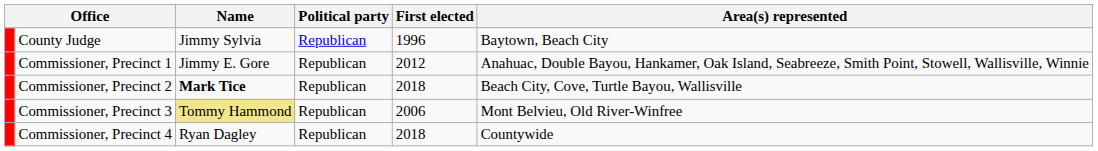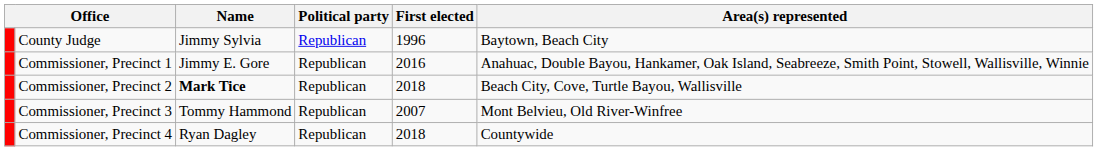 <table class="wikitable">
 <tr>
 <th colspan="2">Office</th>
 <th>Name</th>
 <th>Political party</th>
 <th>First elected</th>
 <th>Area(s) represented</th>
 </tr>
 <tr>
 <td bgcolor="red"> </td>
 <td>County Judge</td>
 <td>Jimmy Sylvia</td>
 <td><a href='#'>Republican</a></td>
 <td>1996</td>
 <td>Baytown, Beach City</td>
 </tr>
 <tr>
 <td bgcolor="red"> </td>
 <td>Commissioner, Precinct 1</td>
 <td>Jimmy E. Gore</td>
 <td>Republican</td>
-<td>2012</td>
+<td>2016</td>
 <td>Anahuac, Double Bayou, Hankamer, Oak Island, Seabreeze, Smith Point, Stowell, Wallisville, Winnie</td>
 </tr>
 <tr>
 <td bgcolor="red"> </td>
 <td>Commissioner, Precinct 2</td>
 <td><strong>Mark Tice</strong></td>
 <td>Republican</td>
 <td>2018</td>
 <td>Beach City, Cove, Turtle Bayou, Wallisville</td>
 </tr>
 <tr>
 <td bgcolor="red"> </td>
 <td>Commissioner, Precinct 3</td>
-<td style="background: khaki;">Tommy Hammond</td>
+<td>Tommy Hammond</td>
 <td>Republican</td>
-<td>2006</td>
+<td>2007</td>
 <td>Mont Belvieu, Old River-Winfree</td>
 </tr>
 <tr>
 <td bgcolor="red"> </td>
 <td>Commissioner, Precinct 4</td>
 <td>Ryan Dagley</td>
 <td>Republican</td>
 <td>2018</td>
 <td>Countywide</td>
 </tr>
 </table>
